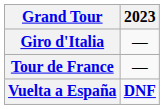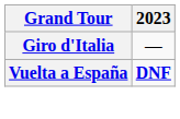 <table class="wikitable plainrowheaders">
 <tr>
 <th scope="col"><a href='#'>Grand Tour</a></th>
 <th scope="col">2023</th>
 </tr>
 <tr style="text-align:center;">
 <th scope="row"> <a href='#'>Giro d'Italia</a></th>
 <td>—</td>
 </tr>
 <tr style="text-align:center;">
-<th scope="row"> <a href='#'>Tour de France</a></th>
-<td>—</td>
-</tr>
-<tr style="text-align:center;">
 <th scope="row"> <a href='#'>Vuelta a España</a></th>
 <td><strong><a href='#'>DNF</a></strong></td>
 </tr>
 </table>
